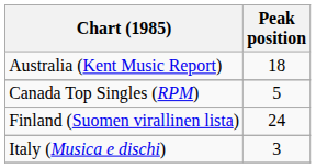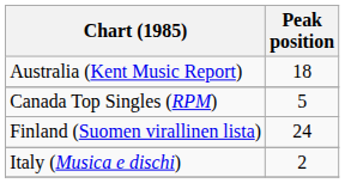 <table class="wikitable sortable">
 <tr>
 <th>Chart (1985)</th>
 <th>Peak<br>position</th>
 </tr>
 <tr>
 <td>Australia (<a href='#'>Kent Music Report</a>)</td>
 <td style="text-align:center">18</td>
 </tr>
 <tr>
 </tr>
 <tr>
 <td>Canada Top Singles (<em><a href='#'>RPM</a></em>)</td>
 <td style="text-align:center">5</td>
 </tr>
 <tr>
 <td>Finland (<a href='#'>Suomen virallinen lista</a>)</td>
 <td align="center">24</td>
 </tr>
 <tr>
 </tr>
 <tr>
 </tr>
 <tr>
 <td>Italy (<em><a href='#'>Musica e dischi</a></em>)</td>
-<td align="center">3</td>
+<td align="center">2</td>
 </tr>
 <tr>
 </tr>
 <tr>
 </tr>
 <tr>
 </tr>
 <tr>
 </tr>
 <tr>
 </tr>
 <tr>
 </tr>
 <tr>
 </tr>
 <tr>
 </tr>
 <tr>
 </tr>
 <tr>
 </tr>
 <tr>
 </tr>
 </table>
